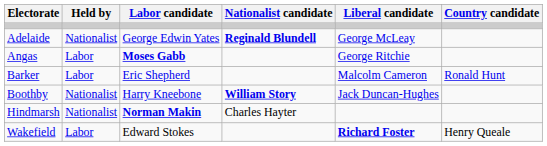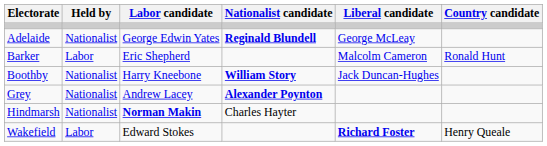 <table class="wikitable">
 <tr>
 <th>Electorate</th>
 <th>Held by</th>
 <th><a href='#'>Labor</a> candidate</th>
 <th><a href='#'>Nationalist</a> candidate</th>
 <th><a href='#'>Liberal</a> candidate</th>
 <th><a href='#'>Country</a> candidate</th>
 </tr>
 <tr bgcolor="#cccccc">
 <td></td>
 <td></td>
 <td></td>
 <td></td>
 <td></td>
 <td></td>
 </tr>
 <tr>
 <td><a href='#'>Adelaide</a></td>
 <td><a href='#'>Nationalist</a></td>
 <td><a href='#'>George Edwin Yates</a></td>
 <td><strong><a href='#'>Reginald Blundell</a></strong></td>
 <td><a href='#'>George McLeay</a></td>
 <td></td>
 </tr>
 <tr>
-<td><a href='#'>Angas</a></td>
-<td><a href='#'>Labor</a></td>
-<td><strong><a href='#'>Moses Gabb</a></strong></td>
-<td></td>
-<td><a href='#'>George Ritchie</a></td>
-<td></td>
-</tr>
-<tr>
 <td><a href='#'>Barker</a></td>
 <td><a href='#'>Labor</a></td>
 <td><a href='#'>Eric Shepherd</a></td>
 <td></td>
 <td><a href='#'>Malcolm Cameron</a></td>
 <td><a href='#'>Ronald Hunt</a></td>
 </tr>
 <tr>
 <td><a href='#'>Boothby</a></td>
 <td><a href='#'>Nationalist</a></td>
 <td><a href='#'>Harry Kneebone</a></td>
 <td><strong><a href='#'>William Story</a></strong></td>
 <td><a href='#'>Jack Duncan-Hughes</a></td>
+<td></td>
+</tr>
+<tr>
+<td><a href='#'>Grey</a></td>
+<td><a href='#'>Nationalist</a></td>
+<td><a href='#'>Andrew Lacey</a></td>
+<td><strong><a href='#'>Alexander Poynton</a></strong></td>
+<td></td>
 <td></td>
 </tr>
 <tr>
 <td><a href='#'>Hindmarsh</a></td>
 <td><a href='#'>Nationalist</a></td>
 <td><strong><a href='#'>Norman Makin</a></strong></td>
 <td>Charles Hayter</td>
 <td></td>
 <td></td>
 </tr>
 <tr>
 <td><a href='#'>Wakefield</a></td>
 <td><a href='#'>Labor</a></td>
 <td>Edward Stokes</td>
 <td></td>
 <td><strong><a href='#'>Richard Foster</a></strong></td>
 <td>Henry Queale</td>
 </tr>
 </table>
